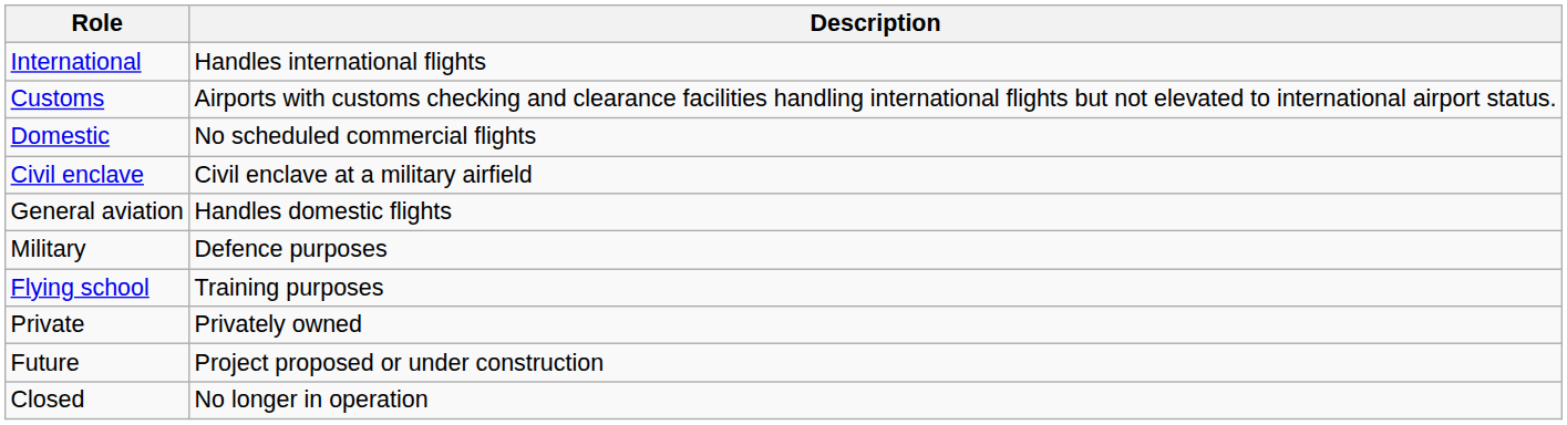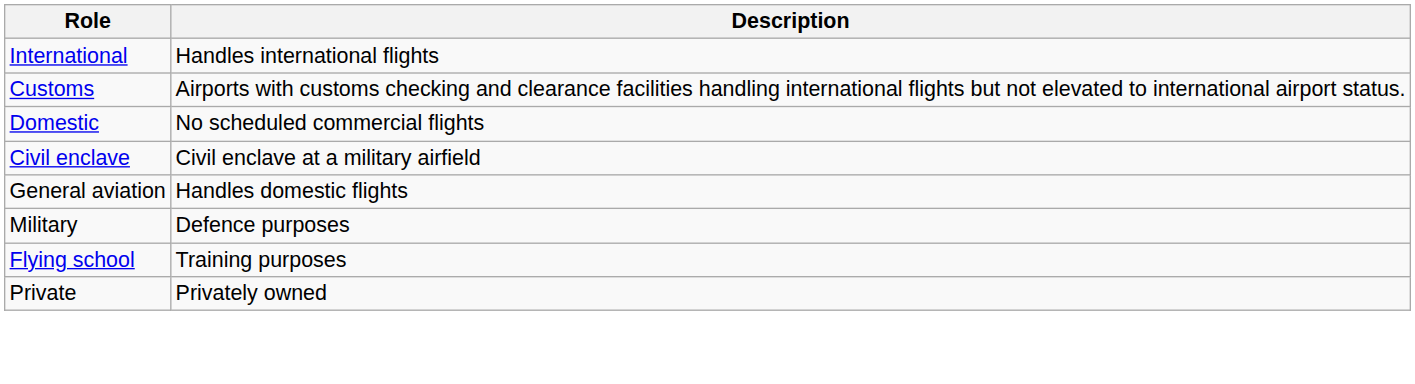 <table class=wikitable>
 <tr>
 <th>Role</th>
 <th>Description</th>
 </tr>
 <tr>
 <td><a href='#'>International</a></td>
 <td>Handles international flights</td>
 </tr>
 <tr>
 <td><a href='#'>Customs</a></td>
 <td>Airports with customs checking and clearance facilities handling international flights but not elevated to international airport status.</td>
 </tr>
 <tr>
 <td><a href='#'>Domestic</a></td>
 <td>No scheduled commercial flights</td>
 </tr>
 <tr>
 <td><a href='#'>Civil enclave</a></td>
 <td>Civil enclave at a military airfield</td>
 </tr>
 <tr>
 <td>General aviation</td>
 <td>Handles domestic flights</td>
 </tr>
 <tr>
 <td>Military</td>
 <td>Defence purposes</td>
 </tr>
 <tr>
 <td><a href='#'>Flying school</a></td>
 <td>Training purposes</td>
 </tr>
 <tr>
 <td>Private</td>
 <td>Privately owned</td>
 </tr>
-<tr>
-<td>Future</td>
-<td>Project proposed or under construction</td>
-</tr>
-<tr>
-<td>Closed</td>
-<td>No longer in operation</td>
-</tr>
 </table>
